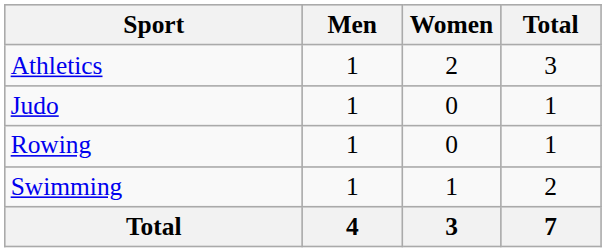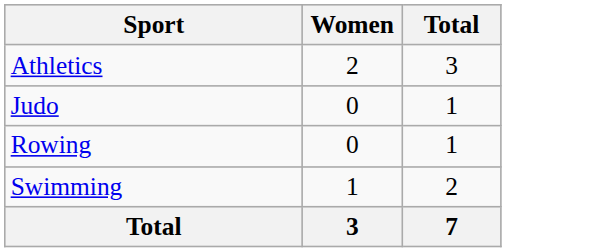 <table class="wikitable sortable" style="text-align:center;">
 <tr>
 <th width=180>Sport</th>
-<th width=55>Men</th>
 <th width=55>Women</th>
 <th width=55>Total</th>
 </tr>
 <tr>
 <td align=left><a href='#'>Athletics</a></td>
-<td>1</td>
 <td>2</td>
 <td>3</td>
 </tr>
 <tr>
 <td align=left><a href='#'>Judo</a></td>
-<td>1</td>
 <td>0</td>
 <td>1</td>
 </tr>
 <tr>
 <td align=left><a href='#'>Rowing</a></td>
-<td>1</td>
 <td>0</td>
 <td>1</td>
 </tr>
 <tr>
 <td align=left><a href='#'>Swimming</a></td>
 <td>1</td>
-<td>1</td>
 <td>2</td>
 </tr>
 <tr>
 <th>Total</th>
-<th>4</th>
 <th>3</th>
 <th>7</th>
 </tr>
 </table>
